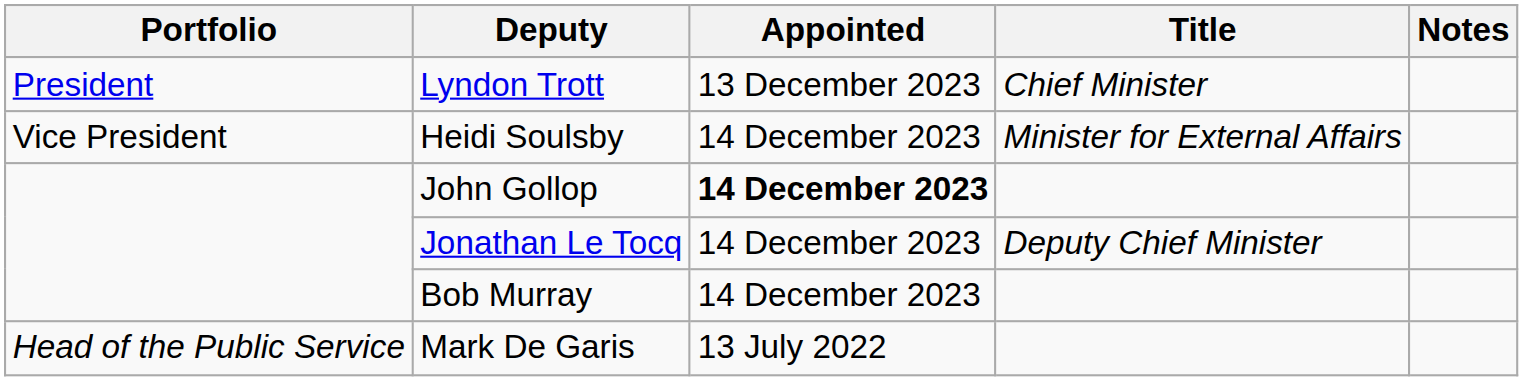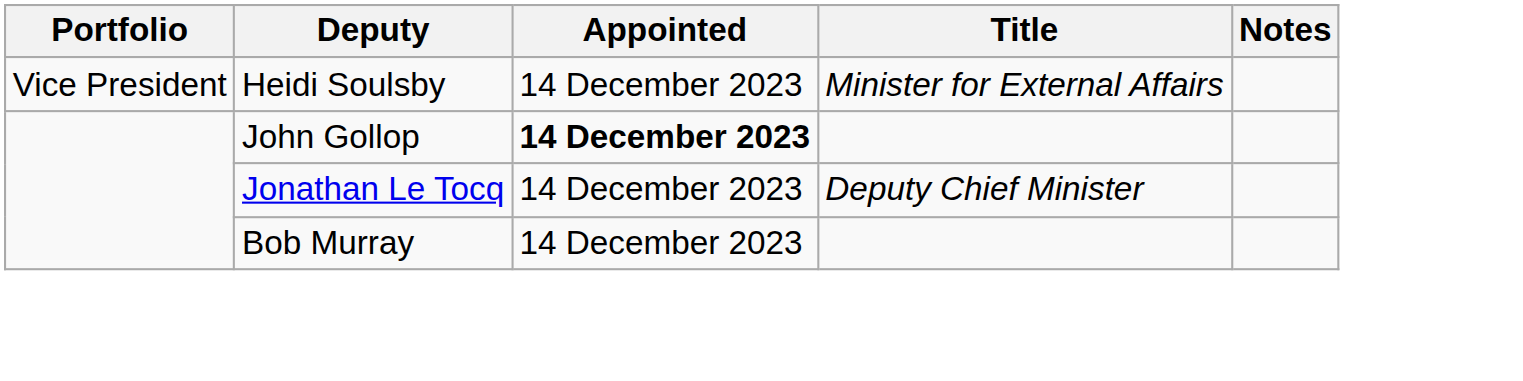 <table class="wikitable">
 <tr>
 <th>Portfolio</th>
 <th>Deputy</th>
 <th>Appointed</th>
 <th>Title</th>
 <th>Notes</th>
-</tr>
-<tr>
-<td><a href='#'>President</a></td>
-<td><a href='#'>Lyndon Trott</a></td>
-<td>13 December 2023</td>
-<td><em>Chief Minister</em></td>
-<td></td>
 </tr>
 <tr>
 <td>Vice President</td>
 <td>Heidi Soulsby</td>
 <td>14 December 2023</td>
 <td><em>Minister for External Affairs</em></td>
 <td></td>
 </tr>
 <tr>
 <td rowspan="3"></td>
 <td>John Gollop</td>
 <td><strong>14 December 2023</strong></td>
 <td></td>
 <td></td>
 </tr>
 <tr>
 <td><a href='#'>Jonathan Le Tocq</a></td>
 <td>14 December 2023</td>
 <td><em>Deputy Chief Minister</em></td>
 <td></td>
 </tr>
 <tr>
 <td>Bob Murray</td>
 <td>14 December 2023</td>
 <td></td>
 <td></td>
 </tr>
-<tr>
-<td><em>Head of the Public Service</em></td>
-<td>Mark De Garis</td>
-<td>13 July 2022</td>
-<td></td>
-<td></td>
-</tr>
 </table>
